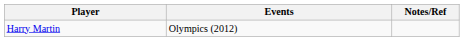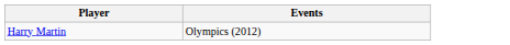 <table class="wikitable">
 <tr>
 <th width=250>Player</th>
 <th width=350>Events</th>
-<th width=100>Notes/Ref</th>
 </tr>
 <tr>
 <td> <a href='#'>Harry Martin</a></td>
 <td>Olympics (2012)</td>
-<td></td>
 </tr>
 </table>
